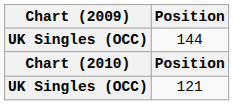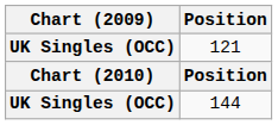 <table class="wikitable plainrowheaders" style="text-align:center">
 <tr>
 <th scope="col">Chart (2009)</th>
 <th scope="col">Position</th>
 </tr>
 <tr>
 <th scope="row">UK Singles (OCC)</th>
-<td>144</td>
+<td>121</td>
 </tr>
 <tr>
 <th scope="col">Chart (2010)</th>
 <th scope="col">Position</th>
 </tr>
 <tr>
 <th scope="row">UK Singles (OCC)</th>
-<td>121</td>
+<td>144</td>
 </tr>
 </table>
